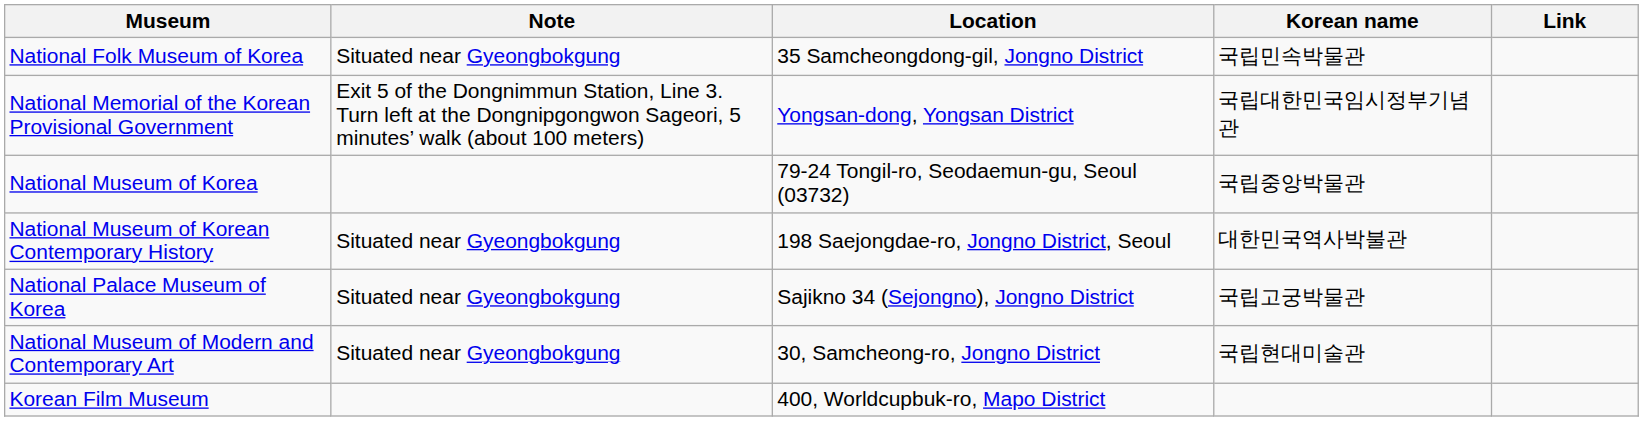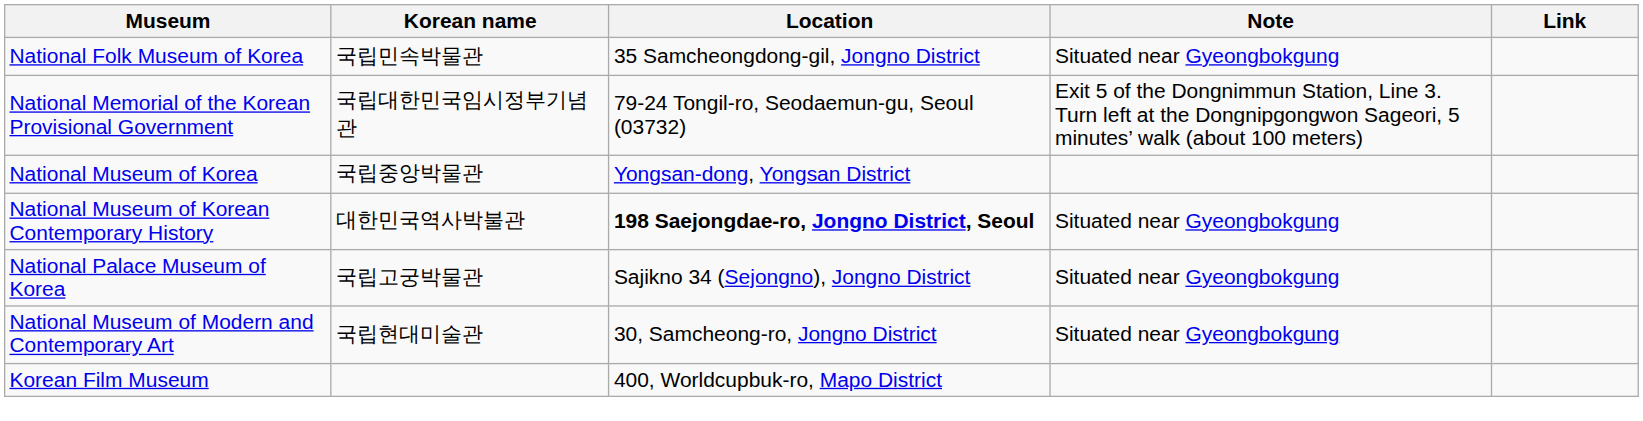 <table class="wikitable sortable">
 <tr>
 <th style="width:20%;">Museum</th>
+<th style="width:17%;">Korean name</th>
+<th style="width:27%;">Location</th>
 <th style="width:27%;">Note</th>
-<th style="width:27%;">Location</th>
-<th style="width:17%;">Korean name</th>
 <th>Link</th>
 </tr>
 <tr>
 <td><a href='#'>National Folk Museum of Korea</a></td>
+<td>국립민속박물관</td>
+<td>35 Samcheongdong-gil, <a href='#'>Jongno District</a></td>
 <td>Situated near <a href='#'>Gyeongbokgung</a></td>
-<td>35 Samcheongdong-gil, <a href='#'>Jongno District</a></td>
-<td>국립민속박물관</td>
 <td></td>
 </tr>
 <tr>
 <td><a href='#'>National Memorial of the Korean Provisional Government</a></td>
+<td>국립대한민국임시정부기념관</td>
+<td>79-24 Tongil-ro, Seodaemun-gu, Seoul (03732)</td>
 <td>Exit 5 of the Dongnimmun Station, Line 3. Turn left at the Dongnipgongwon Sageori, 5 minutes’ walk (about 100 meters)</td>
-<td><a href='#'>Yongsan-dong</a>, <a href='#'>Yongsan District</a></td>
-<td>국립대한민국임시정부기념관</td>
 <td></td>
 </tr>
 <tr>
 <td><a href='#'>National Museum of Korea</a></td>
+<td>국립중앙박물관</td>
+<td><a href='#'>Yongsan-dong</a>, <a href='#'>Yongsan District</a></td>
 <td></td>
-<td>79-24 Tongil-ro, Seodaemun-gu, Seoul (03732)</td>
-<td>국립중앙박물관</td>
 <td></td>
 </tr>
 <tr>
 <td><a href='#'>National Museum of Korean Contemporary History</a></td>
+<td>대한민국역사박불관</td>
+<td><strong>198 Saejongdae-ro, <a href='#'>Jongno District</a>, Seoul</strong></td>
 <td>Situated near <a href='#'>Gyeongbokgung</a></td>
-<td>198 Saejongdae-ro, <a href='#'>Jongno District</a>, Seoul</td>
-<td>대한민국역사박불관</td>
 <td></td>
 </tr>
 <tr>
 <td><a href='#'>National Palace Museum of Korea</a></td>
+<td>국립고궁박물관</td>
+<td>Sajikno 34 (<a href='#'>Sejongno</a>), <a href='#'>Jongno District</a></td>
 <td>Situated near <a href='#'>Gyeongbokgung</a></td>
-<td>Sajikno 34 (<a href='#'>Sejongno</a>), <a href='#'>Jongno District</a></td>
-<td>국립고궁박물관</td>
 <td></td>
 </tr>
 <tr>
 <td><a href='#'>National Museum of Modern and Contemporary Art</a></td>
+<td>국립현대미술관</td>
+<td>30, Samcheong-ro, <a href='#'>Jongno District</a></td>
 <td>Situated near <a href='#'>Gyeongbokgung</a></td>
-<td>30, Samcheong-ro, <a href='#'>Jongno District</a></td>
-<td>국립현대미술관</td>
 <td></td>
 </tr>
 <tr>
 <td><a href='#'>Korean Film Museum</a></td>
 <td></td>
 <td>400, Worldcupbuk-ro, <a href='#'>Mapo District</a></td>
 <td></td>
 <td></td>
 </tr>
 </table>
